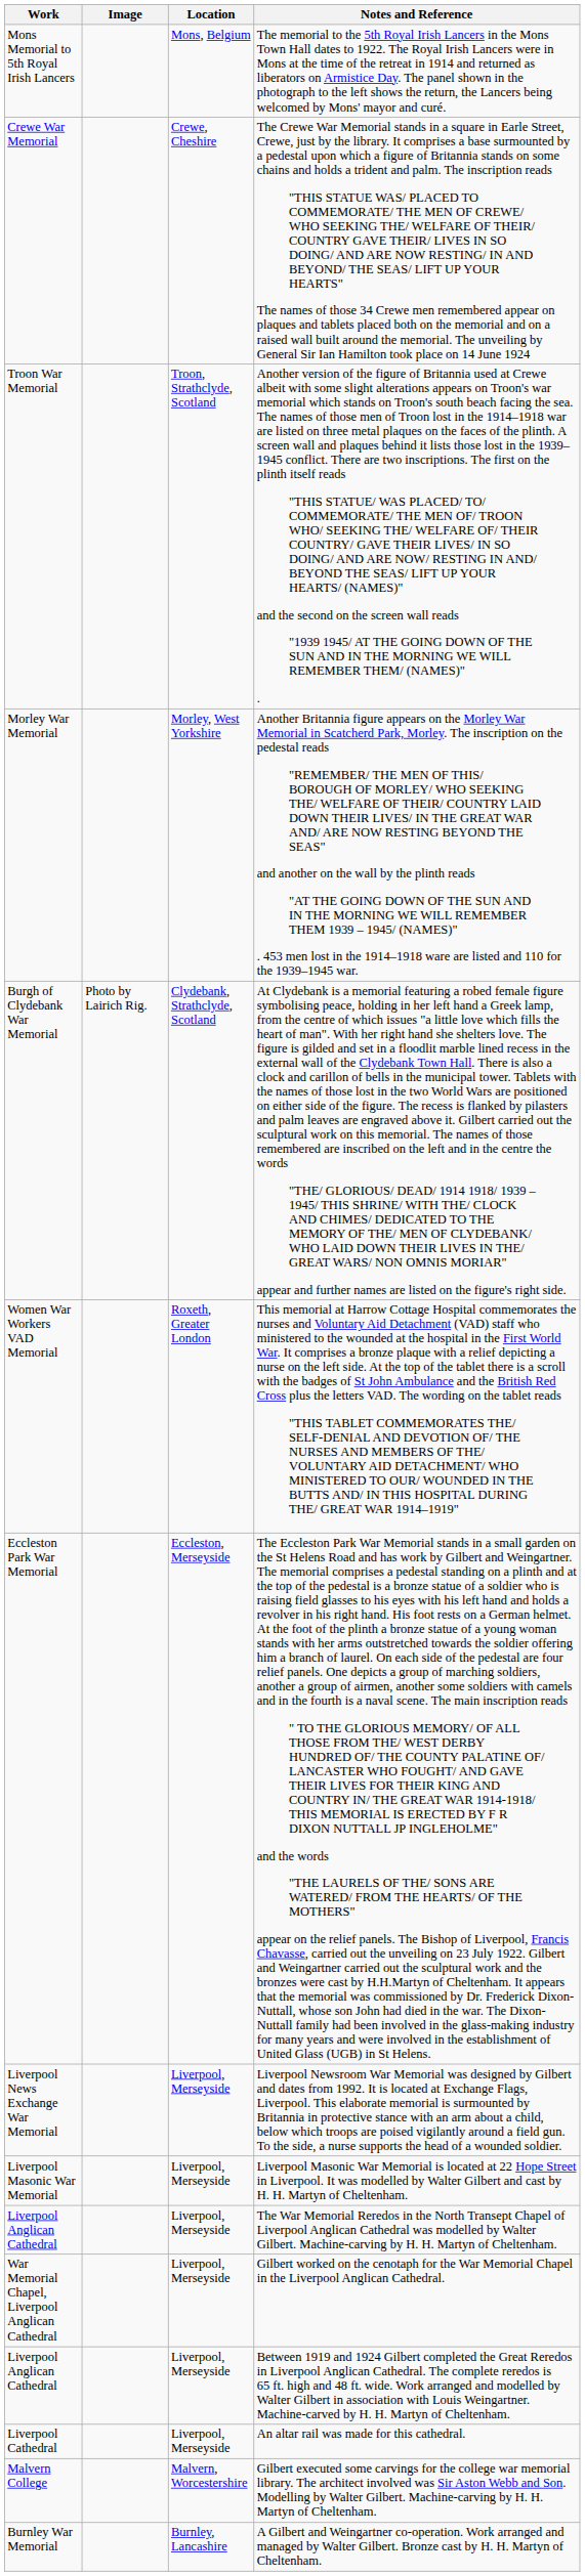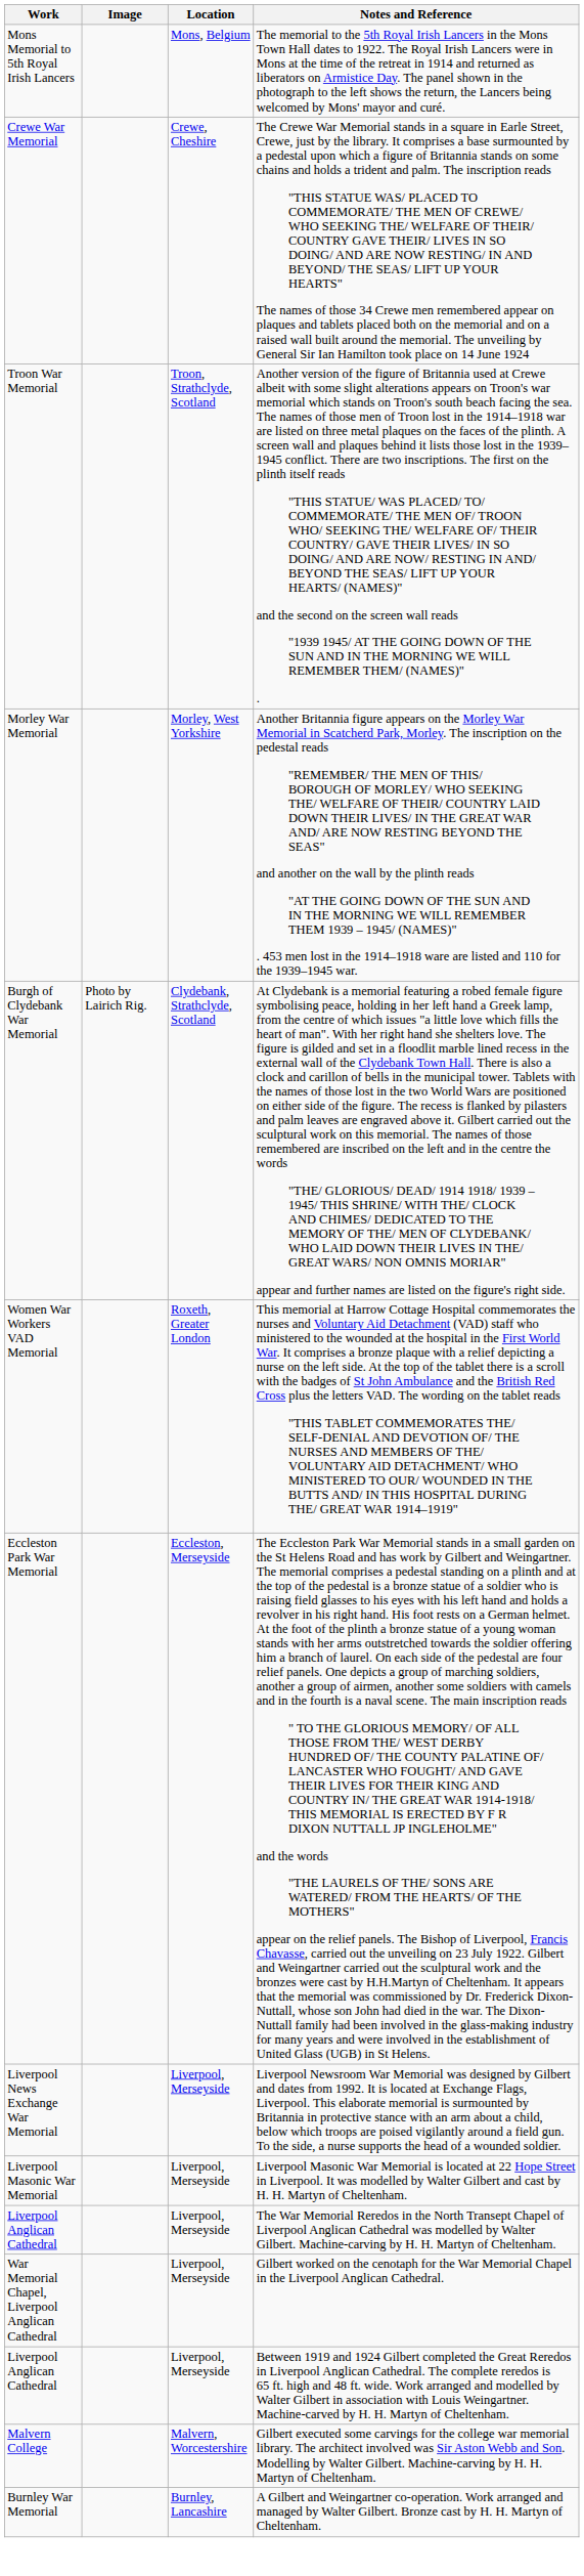 <table class="wikitable sortable">
 <tr>
 <th style="width:90px">Work</th>
 <th style="width:100px">Image</th>
 <th style="width:100px">Location</th>
 <th style="width:400px" class="unsortable">Notes and Reference</th>
 </tr>
 <tr valign="top">
 <td>Mons Memorial to 5th Royal Irish Lancers</td>
 <td></td>
 <td><a href='#'>Mons</a>, <a href='#'>Belgium</a></td>
 <td>The memorial to the <a href='#'>5th Royal Irish Lancers</a> in the Mons Town Hall dates to 1922. The Royal Irish Lancers were in Mons at the time of the retreat in 1914 and returned as liberators on <a href='#'>Armistice Day</a>. The panel shown in the photograph to the left shows the return, the Lancers being welcomed by Mons' mayor and curé.</td>
 </tr>
 <tr valign="top">
 <td><a href='#'>Crewe War Memorial</a></td>
 <td></td>
 <td><a href='#'>Crewe</a>, <a href='#'>Cheshire</a></td>
 <td>The Crewe War Memorial stands in a square in Earle Street, Crewe, just by the library. It comprises a base surmounted by a pedestal upon which a figure of Britannia stands on some chains and holds a trident and palm.  The inscription reads <blockquote>"THIS STATUE WAS/ PLACED TO COMMEMORATE/ THE MEN OF CREWE/ WHO SEEKING THE/ WELFARE OF THEIR/ COUNTRY GAVE THEIR/ LIVES IN SO DOING/ AND ARE NOW RESTING/ IN AND BEYOND/ THE SEAS/ LIFT UP YOUR HEARTS"</blockquote>The names of those 34 Crewe men remembered appear on plaques and tablets placed both on the memorial and on a raised wall built around the memorial.  The unveiling by General Sir Ian Hamilton took place on 14 June 1924</td>
 </tr>
 <tr valign="top">
 <td>Troon War Memorial</td>
 <td></td>
 <td><a href='#'>Troon</a>, <a href='#'>Strathclyde</a>, <a href='#'>Scotland</a></td>
 <td>Another version of the figure of Britannia used at Crewe albeit with some slight alterations appears on Troon's war memorial which stands on Troon's south beach facing the sea.  The names of those men of Troon lost in the 1914–1918 war are listed on three metal plaques on the faces of the plinth. A screen wall and plaques behind it lists those lost in the 1939–1945 conflict. There are two inscriptions. The first on the plinth itself reads <blockquote>"THIS STATUE/ WAS PLACED/ TO/ COMMEMORATE/ THE MEN OF/ TROON WHO/ SEEKING THE/ WELFARE OF/ THEIR COUNTRY/ GAVE THEIR LIVES/ IN SO DOING/ AND ARE NOW/ RESTING IN AND/ BEYOND THE SEAS/ LIFT UP YOUR HEARTS/ (NAMES)"</blockquote> and the second on the screen wall reads <blockquote>"1939 1945/ AT THE GOING DOWN OF THE SUN AND IN THE MORNING WE WILL REMEMBER THEM/ (NAMES)"</blockquote>.</td>
 </tr>
 <tr valign="top">
 <td>Morley War Memorial</td>
 <td></td>
 <td><a href='#'>Morley</a>, <a href='#'>West Yorkshire</a></td>
 <td>Another Britannia figure appears on the <a href='#'>Morley War Memorial in Scatcherd Park, Morley</a>.  The inscription on the pedestal reads <blockquote>"REMEMBER/ THE MEN OF THIS/ BOROUGH OF MORLEY/ WHO SEEKING THE/ WELFARE OF THEIR/ COUNTRY LAID DOWN THEIR LIVES/ IN THE GREAT WAR AND/ ARE NOW RESTING BEYOND THE SEAS"</blockquote> and another on the wall by the plinth reads <blockquote>"AT THE GOING DOWN OF THE SUN AND IN THE MORNING WE WILL REMEMBER THEM 1939 – 1945/ (NAMES)"</blockquote>. 453 men lost in the 1914–1918 ware are listed and 110 for the 1939–1945 war.</td>
 </tr>
 <tr valign="top">
 <td>Burgh of Clydebank War Memorial</td>
 <td> Photo by Lairich Rig.</td>
 <td><a href='#'>Clydebank</a>, <a href='#'>Strathclyde</a>, <a href='#'>Scotland</a></td>
 <td>At Clydebank is a memorial featuring a robed female figure symbolising peace, holding in her left hand a Greek lamp, from the centre of which issues "a little love which fills the heart of man". With her right hand she shelters love. The figure is gilded and set in a floodlit marble lined recess in the external wall of the <a href='#'>Clydebank Town Hall</a>. There is also a clock and carillon of bells in the municipal tower. Tablets with the names of those lost in the two World Wars are positioned on either side of the figure. The recess is flanked by pilasters and palm leaves are engraved above it. Gilbert carried out the sculptural work on this memorial.  The names of those remembered are inscribed on the left and in the centre the words <blockquote>"THE/ GLORIOUS/ DEAD/ 1914 1918/ 1939 – 1945/ THIS SHRINE/ WITH THE/ CLOCK AND CHIMES/ DEDICATED TO THE MEMORY OF THE/ MEN OF CLYDEBANK/ WHO LAID DOWN THEIR LIVES IN THE/ GREAT WARS/ NON OMNIS MORIAR"</blockquote> appear and further names are listed on the figure's right side.</td>
 </tr>
 <tr valign="top">
 <td>Women War Workers VAD Memorial</td>
 <td></td>
 <td><a href='#'>Roxeth</a>,  <a href='#'>Greater London</a></td>
 <td>This memorial at Harrow Cottage Hospital commemorates the nurses and <a href='#'>Voluntary Aid Detachment</a> (VAD) staff who ministered to the wounded at the hospital in the <a href='#'>First World War</a>.  It comprises a bronze plaque with a relief depicting a nurse on the left side. At the top of the tablet there is a scroll with the badges of <a href='#'>St John Ambulance</a> and the <a href='#'>British Red Cross</a> plus the letters VAD. The wording on the tablet reads <blockquote>"THIS TABLET COMMEMORATES THE/ SELF-DENIAL AND DEVOTION OF/ THE NURSES AND MEMBERS OF THE/ VOLUNTARY AID DETACHMENT/ WHO MINISTERED TO OUR/ WOUNDED IN THE BUTTS AND/ IN THIS HOSPITAL DURING THE/ GREAT WAR 1914–1919"</blockquote></td>
 </tr>
 <tr valign="top">
 <td>Eccleston Park War Memorial</td>
 <td></td>
 <td><a href='#'>Eccleston</a>, <a href='#'>Merseyside</a></td>
 <td>The Eccleston Park War Memorial stands in a small garden on the St Helens Road and has work by Gilbert and Weingartner. The memorial comprises a pedestal standing on a plinth and at the top of the pedestal is a bronze statue of a soldier who is raising field glasses to his eyes with his left hand and holds a revolver in his right hand.  His foot rests on a German helmet.  At the foot of the plinth a bronze statue of a young woman stands with her arms outstretched towards the soldier offering him a branch of laurel. On each side of the pedestal are four relief panels. One depicts a group of marching soldiers, another a group of airmen, another some soldiers with camels and in the fourth is a naval scene. The main inscription reads <blockquote>" TO THE GLORIOUS MEMORY/ OF ALL THOSE FROM THE/ WEST DERBY HUNDRED OF/ THE COUNTY PALATINE OF/ LANCASTER WHO FOUGHT/ AND GAVE THEIR LIVES FOR THEIR KING AND COUNTRY IN/ THE GREAT WAR 1914-1918/ THIS MEMORIAL IS ERECTED BY F R DIXON NUTTALL JP INGLEHOLME"</blockquote>and the words <blockquote>"THE LAURELS OF THE/ SONS ARE WATERED/ FROM THE HEARTS/ OF THE MOTHERS"</blockquote> appear on the relief panels. The Bishop of Liverpool, <a href='#'>Francis Chavasse</a>, carried out the unveiling on 23 July 1922.   Gilbert and Weingartner carried out the sculptural work and the bronzes were cast by H.H.Martyn of Cheltenham.  It appears that the memorial was commissioned by Dr. Frederick Dixon-Nuttall, whose son John had died in the war. The Dixon-Nuttall family had been involved in the glass-making industry for many years and were involved in the establishment of United Glass (UGB) in St Helens.</td>
 </tr>
 <tr valign="top">
 <td>Liverpool News Exchange War Memorial</td>
 <td></td>
 <td><a href='#'>Liverpool</a>, <a href='#'>Merseyside</a></td>
 <td>Liverpool Newsroom War Memorial was designed by Gilbert and dates from 1992. It is located at Exchange Flags, Liverpool. This elaborate memorial is surmounted by Britannia in protective stance with an arm about a child, below which troops are poised vigilantly around a field gun. To the side, a nurse supports the head of a wounded soldier.</td>
 </tr>
 <tr valign="top">
 <td>Liverpool Masonic War Memorial</td>
 <td></td>
 <td>Liverpool, Merseyside</td>
 <td>Liverpool Masonic War Memorial is located at 22 <a href='#'>Hope Street</a> in Liverpool. It was modelled by Walter Gilbert and cast by H. H. Martyn of Cheltenham.</td>
 </tr>
 <tr valign="top">
 <td><a href='#'>Liverpool Anglican Cathedral</a></td>
 <td></td>
 <td>Liverpool, Merseyside</td>
 <td>The War Memorial Reredos in the North Transept Chapel of Liverpool Anglican Cathedral was modelled by Walter Gilbert. Machine-carving by H. H. Martyn of Cheltenham.</td>
 </tr>
 <tr valign="top">
 <td>War Memorial Chapel, Liverpool Anglican Cathedral</td>
 <td></td>
 <td>Liverpool, Merseyside</td>
 <td>Gilbert worked on the cenotaph for the War Memorial Chapel in the Liverpool Anglican Cathedral.</td>
 </tr>
 <tr valign="top">
 <td>Liverpool Anglican Cathedral</td>
 <td></td>
 <td>Liverpool, Merseyside</td>
 <td>Between 1919 and 1924 Gilbert completed the Great Reredos in Liverpool Anglican Cathedral. The complete reredos is 65 ft. high and 48 ft. wide. Work arranged and modelled by Walter Gilbert in association with Louis Weingartner. Machine-carved by H. H. Martyn of Cheltenham.</td>
 </tr>
 <tr valign="top">
-<td>Liverpool Cathedral</td>
-<td></td>
-<td>Liverpool, Merseyside</td>
-<td>An altar rail was made for this cathedral.</td>
-</tr>
-<tr valign="top">
 <td><a href='#'>Malvern College</a></td>
 <td></td>
 <td><a href='#'>Malvern</a>, <a href='#'>Worcestershire</a></td>
 <td>Gilbert executed some carvings for the college war memorial library. The architect involved was <a href='#'>Sir Aston Webb and Son</a>. Modelling by Walter Gilbert. Machine-carving by H. H. Martyn of Cheltenham.</td>
 </tr>
 <tr valign="top">
 <td>Burnley War Memorial</td>
 <td></td>
 <td><a href='#'>Burnley</a>, <a href='#'>Lancashire</a></td>
 <td>A Gilbert and Weingartner co-operation. Work arranged and managed by Walter Gilbert. Bronze cast by H. H. Martyn of Cheltenham.</td>
 </tr>
 </table>
